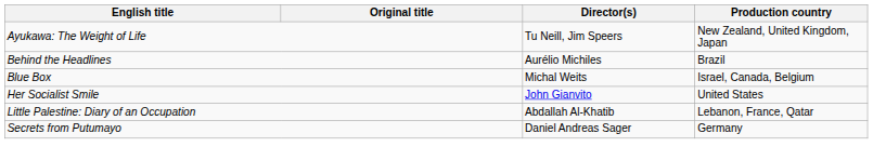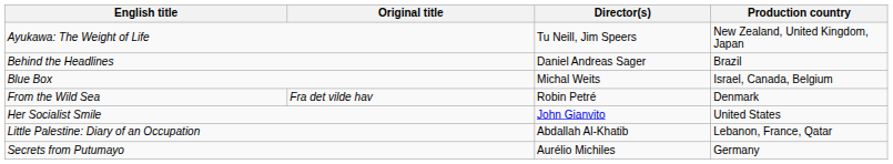 <table class="sortable wikitable" width="100%" cellpadding="5">
 <tr>
 <th scope="col" width="32%">English title</th>
 <th scope="col" width="28%">Original title</th>
 <th scope="col" width="20%">Director(s)</th>
 <th scope="col" width="20%">Production country</th>
 </tr>
 <tr>
 <td colspan=2><em>Ayukawa: The Weight of Life</em></td>
 <td>Tu Neill, Jim Speers</td>
 <td>New Zealand, United Kingdom, Japan</td>
 </tr>
 <tr>
 <td colspan=2><em>Behind the Headlines</em></td>
-<td>Aurélio Michiles</td>
+<td>Daniel Andreas Sager</td>
 <td>Brazil</td>
 </tr>
 <tr>
 <td colspan=2><em>Blue Box</em></td>
 <td>Michal Weits</td>
 <td>Israel, Canada, Belgium</td>
+</tr>
+<tr>
+<td><em>From the Wild Sea</em></td>
+<td><em>Fra det vilde hav</em></td>
+<td>Robin Petré</td>
+<td>Denmark</td>
 </tr>
 <tr>
 <td colspan=2><em>Her Socialist Smile</em></td>
 <td><a href='#'>John Gianvito</a></td>
 <td>United States</td>
 </tr>
 <tr>
 <td colspan=2><em>Little Palestine: Diary of an Occupation</em></td>
 <td>Abdallah Al-Khatib</td>
 <td>Lebanon, France, Qatar</td>
 </tr>
 <tr>
 <td colspan=2><em>Secrets from Putumayo</em></td>
-<td>Daniel Andreas Sager</td>
+<td>Aurélio Michiles</td>
 <td>Germany</td>
 </tr>
 </table>
